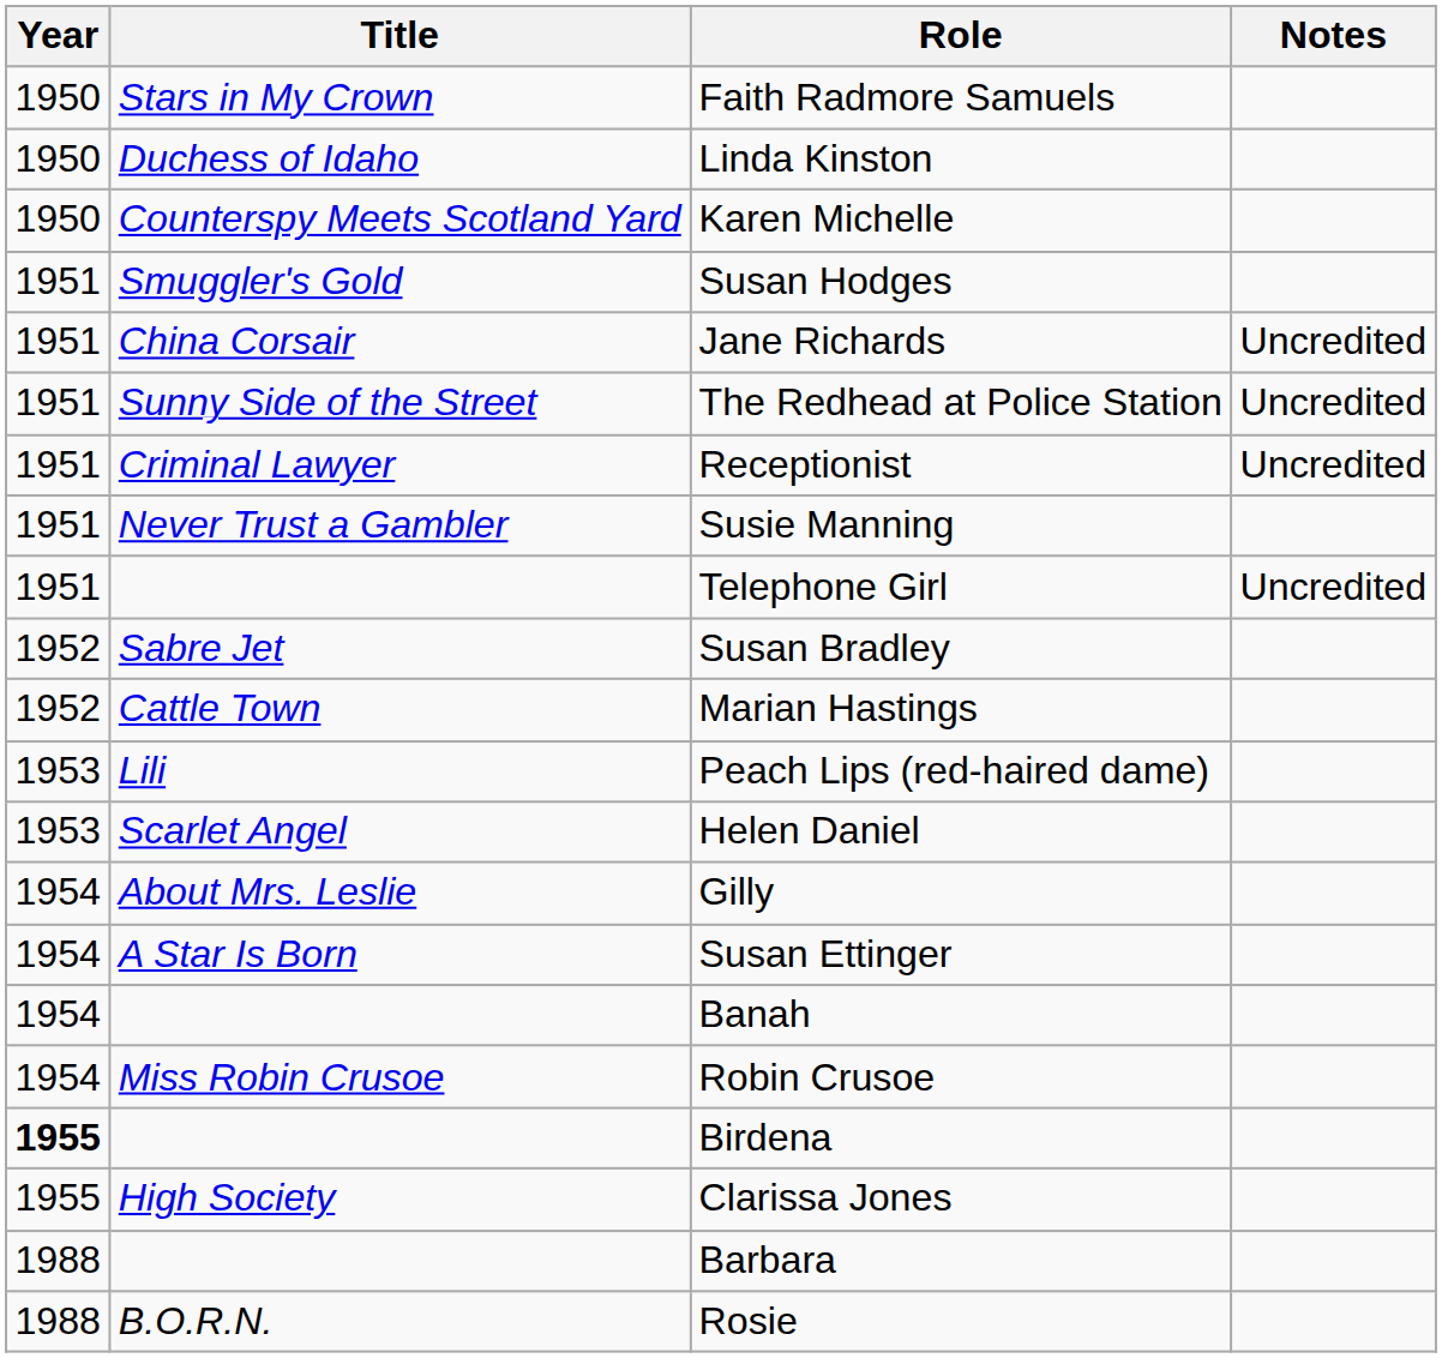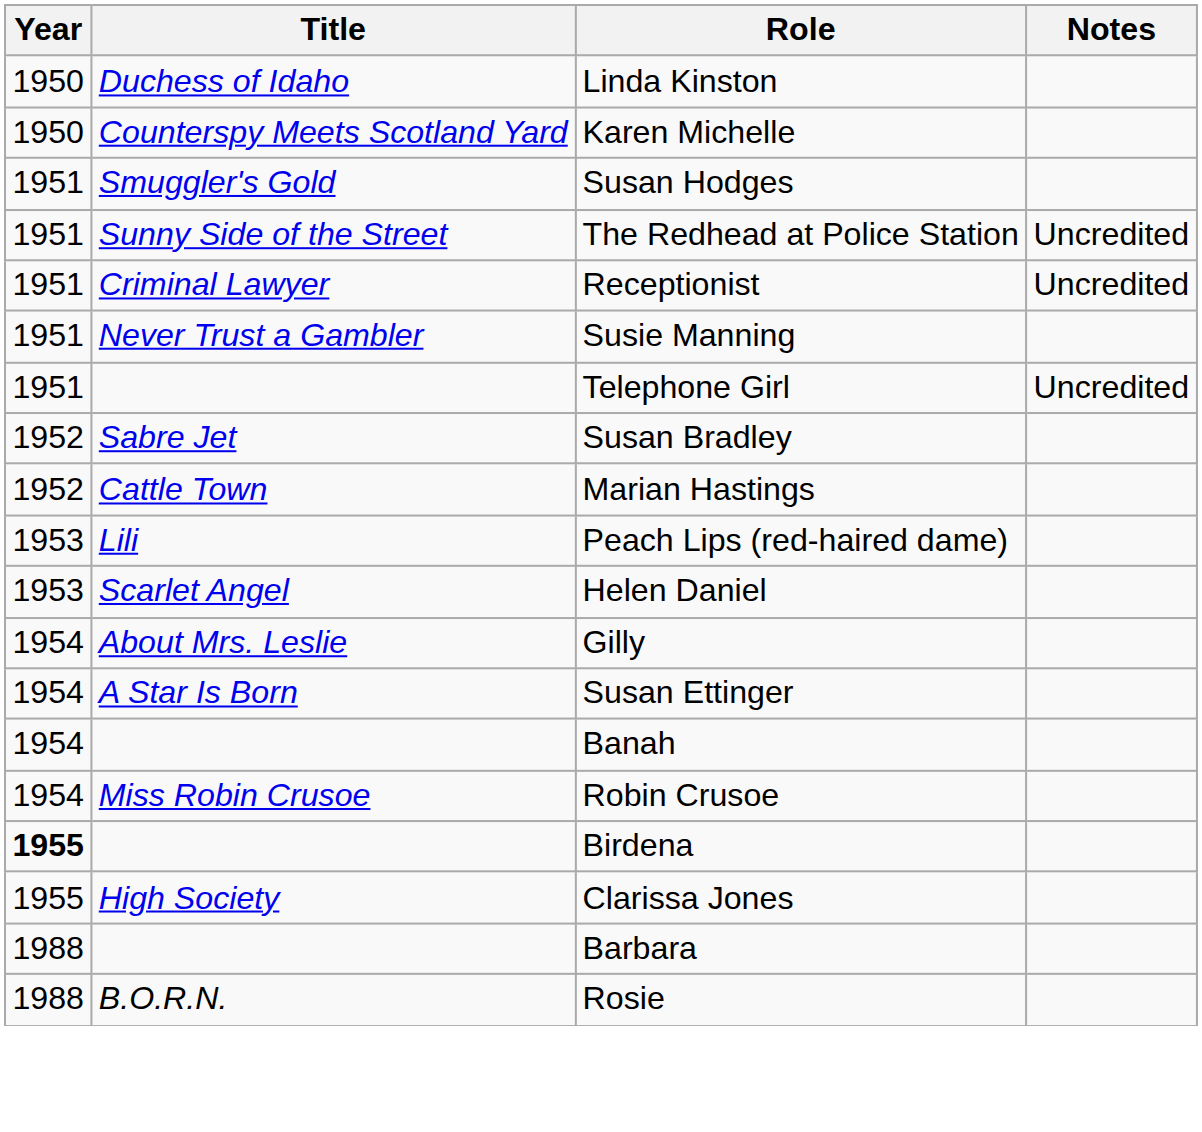 <table class="wikitable sortable">
 <tr>
 <th>Year</th>
 <th>Title</th>
 <th>Role</th>
 <th class="unsortable">Notes</th>
-</tr>
-<tr>
-<td>1950</td>
-<td><em><a href='#'>Stars in My Crown</a></em></td>
-<td>Faith Radmore Samuels</td>
-<td></td>
 </tr>
 <tr>
 <td>1950</td>
 <td><em><a href='#'>Duchess of Idaho</a></em></td>
 <td>Linda Kinston</td>
 <td></td>
 </tr>
 <tr>
 <td>1950</td>
 <td><em><a href='#'>Counterspy Meets Scotland Yard</a></em></td>
 <td>Karen Michelle</td>
 <td></td>
 </tr>
 <tr>
 <td>1951</td>
 <td><em><a href='#'>Smuggler's Gold</a></em></td>
 <td>Susan Hodges</td>
 <td></td>
-</tr>
-<tr>
-<td>1951</td>
-<td><em><a href='#'>China Corsair</a></em></td>
-<td>Jane Richards</td>
-<td>Uncredited</td>
 </tr>
 <tr>
 <td>1951</td>
 <td><em><a href='#'>Sunny Side of the Street</a></em></td>
 <td>The Redhead at Police Station</td>
 <td>Uncredited</td>
 </tr>
 <tr>
 <td>1951</td>
 <td><em><a href='#'>Criminal Lawyer</a></em></td>
 <td>Receptionist</td>
 <td>Uncredited</td>
 </tr>
 <tr>
 <td>1951</td>
 <td><em><a href='#'>Never Trust a Gambler</a></em></td>
 <td>Susie Manning</td>
 <td></td>
 </tr>
 <tr>
 <td>1951</td>
 <td><em></em></td>
 <td>Telephone Girl</td>
 <td>Uncredited</td>
 </tr>
 <tr>
 <td>1952</td>
 <td><em><a href='#'>Sabre Jet</a></em></td>
 <td>Susan Bradley</td>
 <td></td>
 </tr>
 <tr>
 <td>1952</td>
 <td><em><a href='#'>Cattle Town</a></em></td>
 <td>Marian Hastings</td>
 <td></td>
 </tr>
 <tr>
 <td>1953</td>
 <td><em><a href='#'>Lili</a></em></td>
 <td>Peach Lips (red-haired dame)</td>
 <td></td>
 </tr>
 <tr>
 <td>1953</td>
 <td><em><a href='#'>Scarlet Angel</a></em></td>
 <td>Helen Daniel</td>
 <td></td>
 </tr>
 <tr>
 <td>1954</td>
 <td><em><a href='#'>About Mrs. Leslie</a></em></td>
 <td>Gilly</td>
 <td></td>
 </tr>
 <tr>
 <td>1954</td>
 <td><em><a href='#'>A Star Is Born</a></em></td>
 <td>Susan Ettinger</td>
 <td></td>
 </tr>
 <tr>
 <td>1954</td>
 <td><em></em></td>
 <td>Banah</td>
 <td></td>
 </tr>
 <tr>
 <td>1954</td>
 <td><em><a href='#'>Miss Robin Crusoe</a></em></td>
 <td>Robin Crusoe</td>
 <td></td>
 </tr>
 <tr>
 <td><strong>1955</strong></td>
 <td><em></em></td>
 <td>Birdena</td>
 <td></td>
 </tr>
 <tr>
 <td>1955</td>
 <td><em><a href='#'>High Society</a></em></td>
 <td>Clarissa Jones</td>
 <td></td>
 </tr>
 <tr>
 <td>1988</td>
 <td><em></em></td>
 <td>Barbara</td>
 <td></td>
 </tr>
 <tr>
 <td>1988</td>
 <td><em>B.O.R.N.</em></td>
 <td>Rosie</td>
 <td></td>
 </tr>
 </table>
